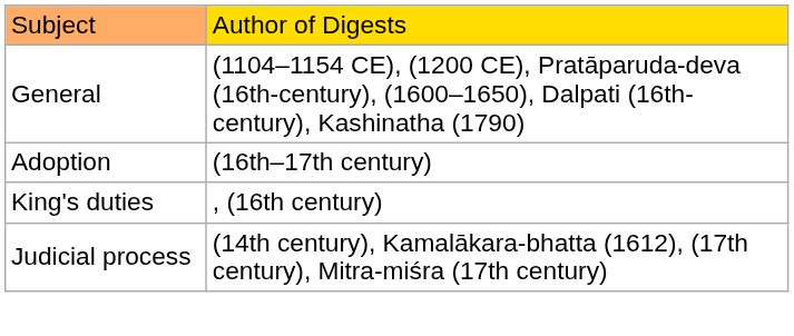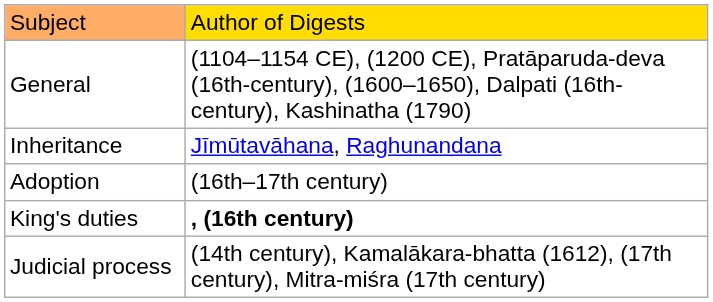 <table class="wikitable" style = " background: transparent; ">
 <tr style="text-align: left;">
 <td width="120" style="background: #ffad66;">Subject</td>
 <td width="360" style="background: #ffdd00;">Author of Digests</td>
 </tr>
 <tr style="text-align: left;">
 <td width="120">General</td>
 <td width="360"> (1104–1154 CE),  (1200 CE), Pratāparuda-deva (16th-century),  (1600–1650), Dalpati (16th-century), Kashinatha (1790)</td>
 </tr>
 <tr style="text-align: left;">
+<td width="120">Inheritance</td>
+<td width="360"><a href='#'>Jīmūtavāhana</a>, <a href='#'>Raghunandana</a></td>
+</tr>
+<tr style="text-align: left;">
 <td width="120">Adoption</td>
 <td width="360"> (16th–17th century)</td>
 </tr>
 <tr style="text-align: left;">
 <td width="120">King's duties</td>
-<td width="360">,  (16th century)</td>
+<td width="360"><strong>,  (16th century)</strong></td>
 </tr>
 <tr style="text-align: left;">
 <td width="120">Judicial process</td>
 <td width="360"> (14th century), Kamalākara-bhatta (1612),  (17th century), Mitra-miśra (17th century)</td>
 </tr>
 </table>
